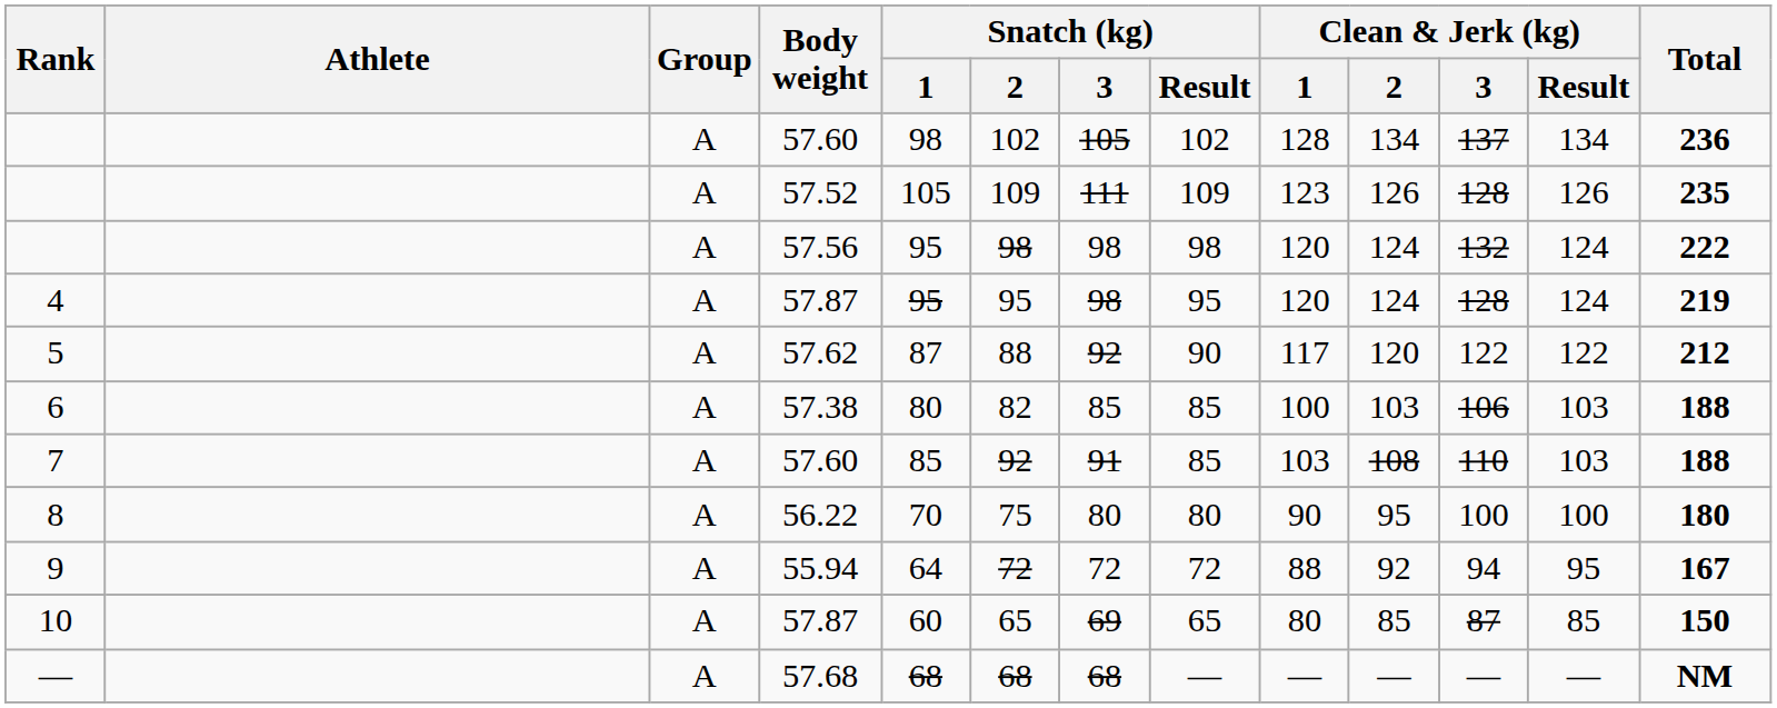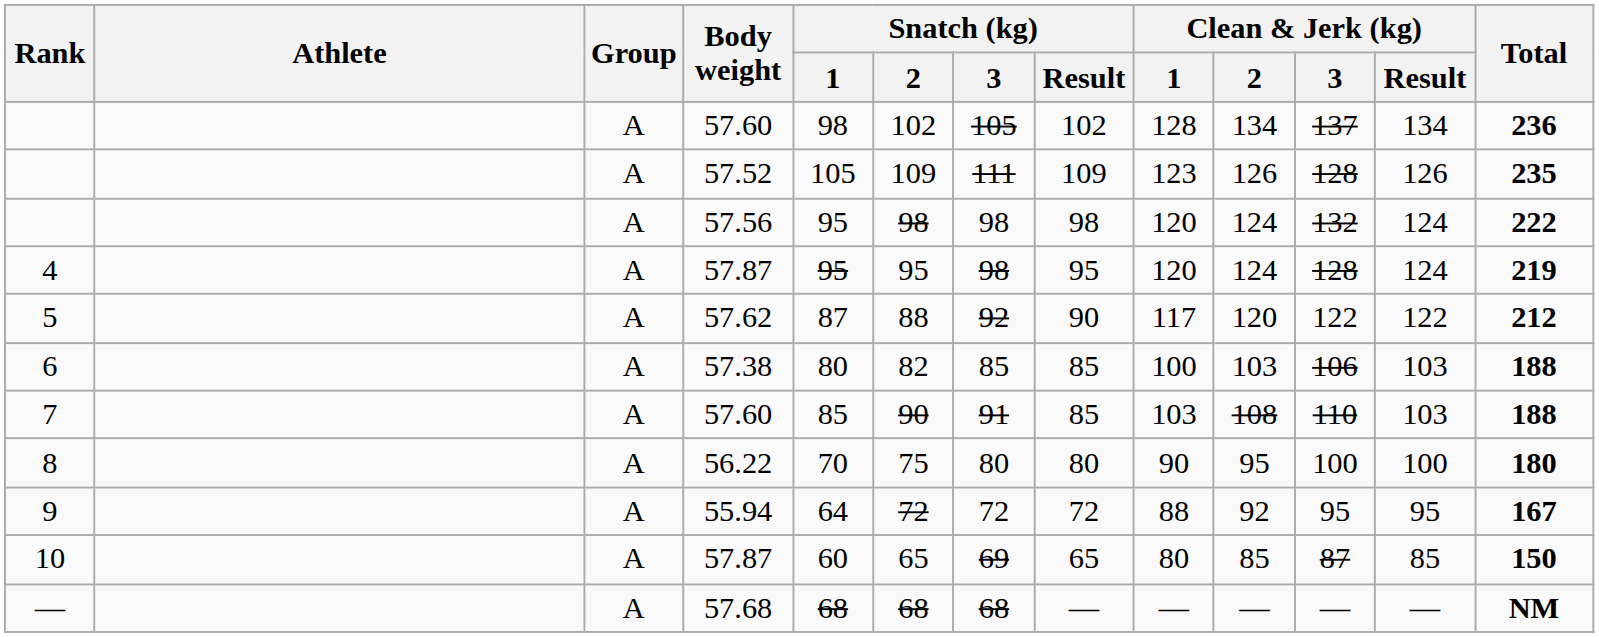 <table class = "wikitable" style="text-align:center;">
 <tr>
 <th rowspan=2 width=40>Rank</th>
 <th rowspan=2 width=250>Athlete</th>
 <th rowspan=2 width=40>Group</th>
 <th rowspan=2 width=50>Body weight</th>
 <th colspan=4>Snatch (kg)</th>
 <th colspan=4>Clean & Jerk (kg)</th>
 <th rowspan=2 width=55>Total</th>
 </tr>
 <tr>
 <th width=35>1</th>
 <th width=35>2</th>
 <th width=35>3</th>
 <th width=45>Result</th>
 <th width=35>1</th>
 <th width=35>2</th>
 <th width=35>3</th>
 <th width=45>Result</th>
 </tr>
 <tr>
 <td></td>
 <td align=left></td>
 <td>A</td>
 <td>57.60</td>
 <td>98</td>
 <td>102</td>
 <td><s>105</s></td>
 <td>102</td>
 <td>128</td>
 <td>134</td>
 <td><s>137</s></td>
 <td>134</td>
 <td><strong>236</strong></td>
 </tr>
 <tr>
 <td></td>
 <td align=left></td>
 <td>A</td>
 <td>57.52</td>
 <td>105</td>
 <td>109</td>
 <td><s>111</s></td>
 <td>109</td>
 <td>123</td>
 <td>126</td>
 <td><s>128</s></td>
 <td>126</td>
 <td><strong>235</strong></td>
 </tr>
 <tr>
 <td></td>
 <td align=left></td>
 <td>A</td>
 <td>57.56</td>
 <td>95</td>
 <td><s>98</s></td>
 <td>98</td>
 <td>98</td>
 <td>120</td>
 <td>124</td>
 <td><s>132</s></td>
 <td>124</td>
 <td><strong>222</strong></td>
 </tr>
 <tr>
 <td>4</td>
 <td align=left></td>
 <td>A</td>
 <td>57.87</td>
 <td><s>95</s></td>
 <td>95</td>
 <td><s>98</s></td>
 <td>95</td>
 <td>120</td>
 <td>124</td>
 <td><s>128</s></td>
 <td>124</td>
 <td><strong>219</strong></td>
 </tr>
 <tr>
 <td>5</td>
 <td align=left></td>
 <td>A</td>
 <td>57.62</td>
 <td>87</td>
 <td>88</td>
 <td><s>92</s></td>
 <td>90</td>
 <td>117</td>
 <td>120</td>
 <td>122</td>
 <td>122</td>
 <td><strong>212</strong></td>
 </tr>
 <tr>
 <td>6</td>
 <td align=left></td>
 <td>A</td>
 <td>57.38</td>
 <td>80</td>
 <td>82</td>
 <td>85</td>
 <td>85</td>
 <td>100</td>
 <td>103</td>
 <td><s>106</s></td>
 <td>103</td>
 <td><strong>188</strong></td>
 </tr>
 <tr>
 <td>7</td>
 <td align=left></td>
 <td>A</td>
 <td>57.60</td>
 <td>85</td>
-<td><s>92</s></td>
+<td><s>90</s></td>
 <td><s>91</s></td>
 <td>85</td>
 <td>103</td>
 <td><s>108</s></td>
 <td><s>110</s></td>
 <td>103</td>
 <td><strong>188</strong></td>
 </tr>
 <tr>
 <td>8</td>
 <td align=left></td>
 <td>A</td>
 <td>56.22</td>
 <td>70</td>
 <td>75</td>
 <td>80</td>
 <td>80</td>
 <td>90</td>
 <td>95</td>
 <td>100</td>
 <td>100</td>
 <td><strong>180</strong></td>
 </tr>
 <tr>
 <td>9</td>
 <td align=left></td>
 <td>A</td>
 <td>55.94</td>
 <td>64</td>
 <td><s>72</s></td>
 <td>72</td>
 <td>72</td>
 <td>88</td>
 <td>92</td>
-<td>94</td>
+<td>95</td>
 <td>95</td>
 <td><strong>167</strong></td>
 </tr>
 <tr>
 <td>10</td>
 <td align=left></td>
 <td>A</td>
 <td>57.87</td>
 <td>60</td>
 <td>65</td>
 <td><s>69</s></td>
 <td>65</td>
 <td>80</td>
 <td>85</td>
 <td><s>87</s></td>
 <td>85</td>
 <td><strong>150</strong></td>
 </tr>
 <tr>
 <td>—</td>
 <td align=left></td>
 <td>A</td>
 <td>57.68</td>
 <td><s>68</s></td>
 <td><s>68</s></td>
 <td><s>68</s></td>
 <td>—</td>
 <td>—</td>
 <td>—</td>
 <td>—</td>
 <td>—</td>
 <td><strong>NM</strong></td>
 </tr>
 </table>
